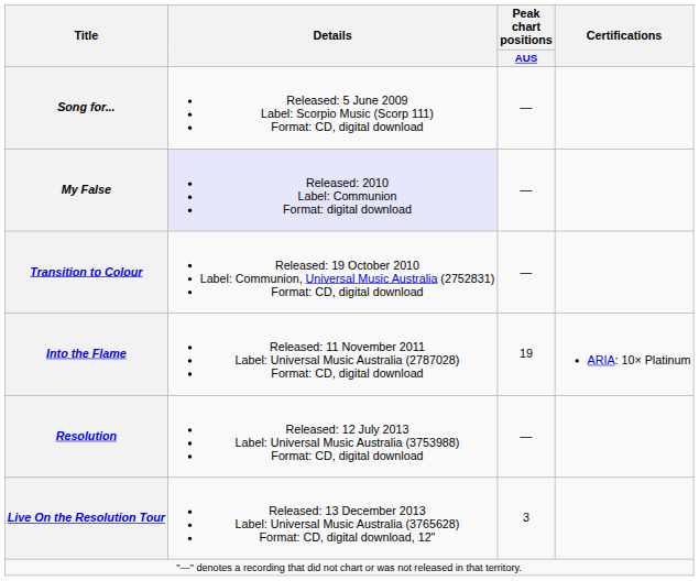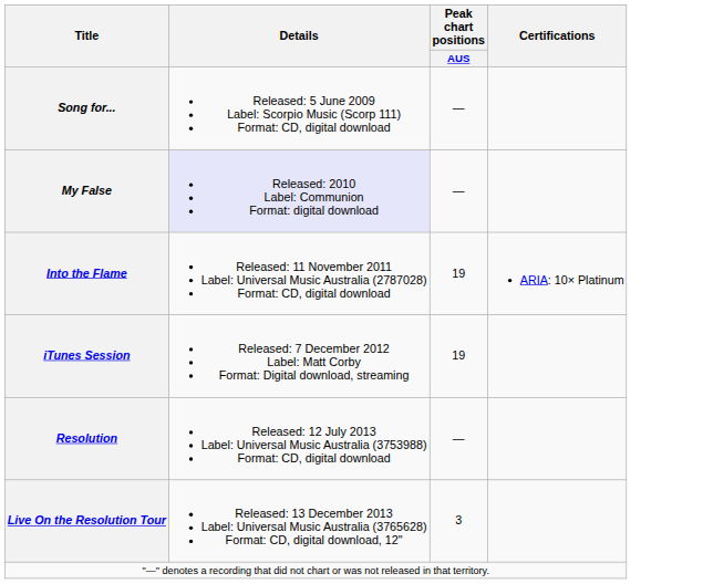 <table class="wikitable plainrowheaders" style="text-align:center;">
 <tr>
 <th scope="col" rowspan="2">Title</th>
 <th scope="col" rowspan="2">Details</th>
 <th scope="col" colspan="1">Peak chart positions</th>
 <th scope="col" rowspan="2">Certifications</th>
 </tr>
 <tr>
 <th scope="col" style="width:3em;font-size:90%;"><a href='#'>AUS</a><br></th>
 </tr>
 <tr>
 <th scope="row"><em>Song for...</em></th>
 <td><br><ul><li>Released: 5 June 2009</li><li>Label: Scorpio Music (Scorp 111)</li><li>Format: CD, digital download</li></ul></td>
 <td>—</td>
 <td></td>
 </tr>
 <tr>
 <th scope="row"><em>My False</em></th>
 <td style="background: lavender;"><br><ul><li>Released: 2010</li><li>Label: Communion</li><li>Format: digital download</li></ul></td>
 <td>—</td>
 <td></td>
 </tr>
 <tr>
-<th scope="row"><em><a href='#'>Transition to Colour</a></em></th>
-<td><br><ul><li>Released: 19 October 2010</li><li>Label: Communion, <a href='#'>Universal Music Australia</a> (2752831)</li><li>Format: CD, digital download</li></ul></td>
-<td>—</td>
-<td></td>
-</tr>
-<tr>
 <th scope="row"><em><a href='#'>Into the Flame</a></em></th>
 <td><br><ul><li>Released: 11 November 2011</li><li>Label: Universal Music Australia (2787028)</li><li>Format: CD, digital download</li></ul></td>
 <td>19</td>
 <td><br><ul><li><a href='#'>ARIA</a>: 10× Platinum</li></ul></td>
+</tr>
+<tr>
+<th scope="row"><em><a href='#'>iTunes Session</a></em></th>
+<td><br><ul><li>Released: 7 December 2012</li><li>Label: Matt Corby </li><li>Format: Digital download, streaming</li></ul></td>
+<td>19</td>
+<td></td>
 </tr>
 <tr>
 <th scope="row"><em><a href='#'>Resolution</a></em></th>
 <td><br><ul><li>Released: 12 July 2013</li><li>Label: Universal Music Australia (3753988)</li><li>Format: CD, digital download</li></ul></td>
 <td>—</td>
 <td></td>
 </tr>
 <tr>
 <th scope="row"><em><a href='#'>Live On the Resolution Tour</a></em></th>
 <td><br><ul><li>Released: 13 December 2013</li><li>Label: Universal Music Australia (3765628)</li><li>Format: CD, digital download, 12"</li></ul></td>
 <td>3</td>
 <td></td>
 </tr>
 <tr>
 <td colspan="4" style="font-size:85%">"—" denotes a recording that did not chart or was not released in that territory.</td>
 </tr>
 </table>
